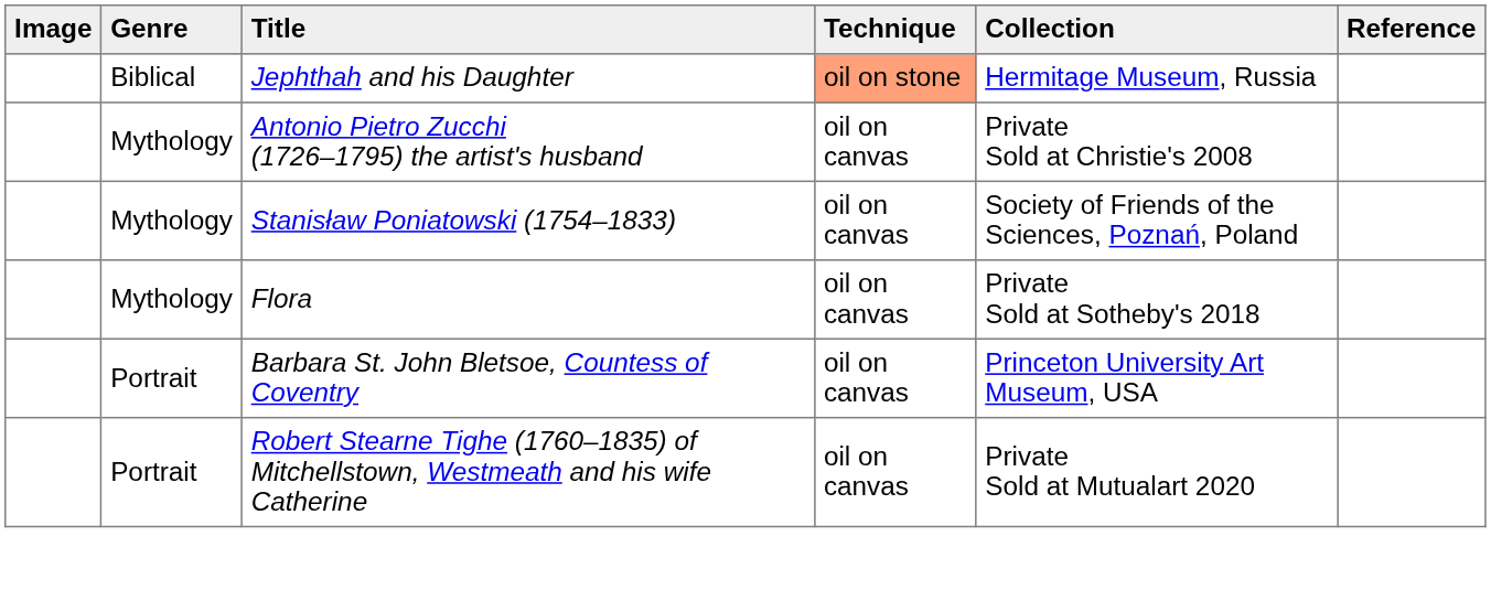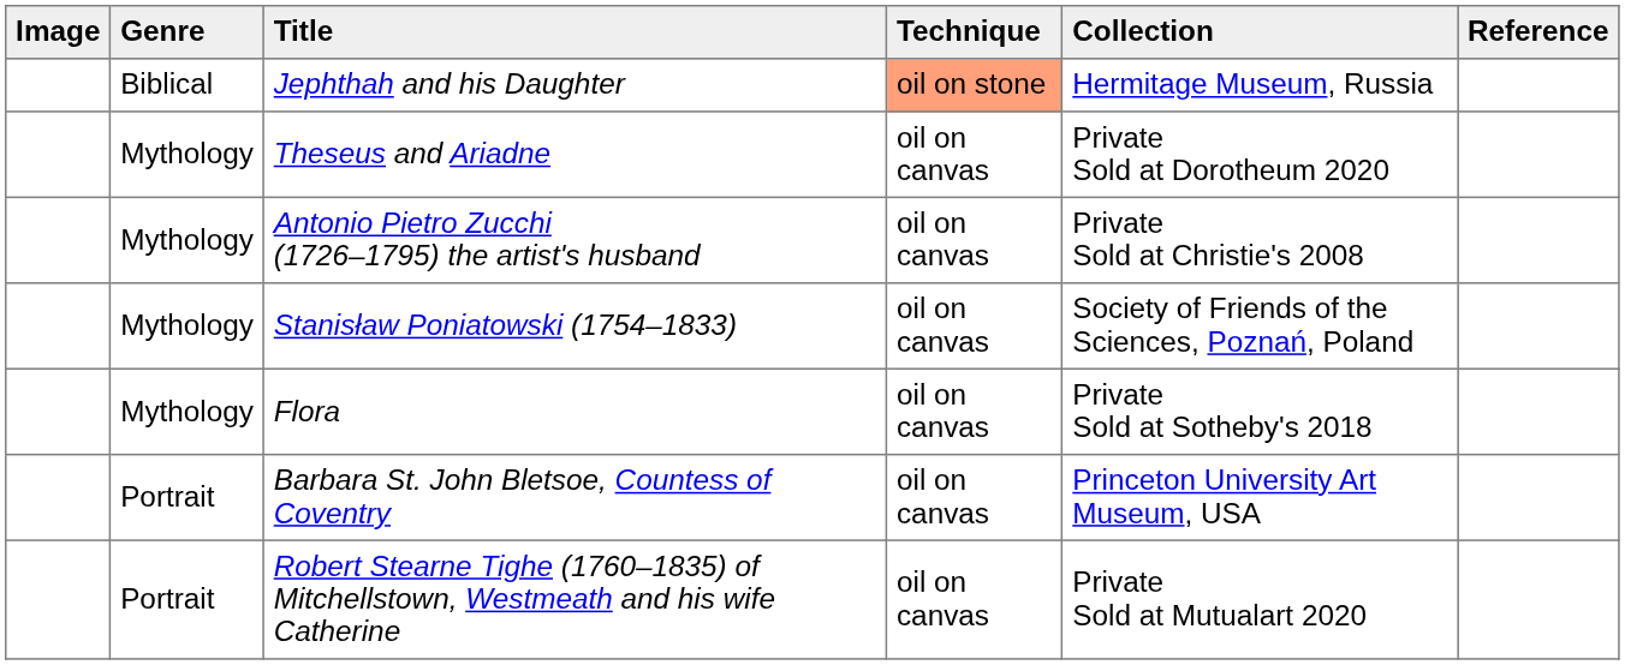 <table border="1" align="gauche" cellspacing="0" cellpadding="5" style="text-align:left;border-collapse:collapse;margin-top:0.5em;">
 <tr ---->
 <th style="background:#efefef;">Image</th>
 <th style="background:#efefef;">Genre</th>
 <th style="background:#efefef;">Title</th>
 <th style="background:#efefef;">Technique</th>
 <th style="background:#efefef;">Collection</th>
 <th style="background:#efefef;">Reference</th>
 </tr>
 <tr ---->
 <td></td>
 <td>Biblical</td>
 <td><em><a href='#'>Jephthah</a> and his Daughter</em></td>
 <td style="background: lightsalmon;">oil on stone</td>
 <td><a href='#'>Hermitage Museum</a>, Russia</td>
+<td></td>
+</tr>
+<tr>
+<td></td>
+<td>Mythology</td>
+<td><em><a href='#'>Theseus</a> and <a href='#'>Ariadne</a></em></td>
+<td>oil on canvas</td>
+<td>Private<br>Sold at Dorotheum 2020</td>
 <td></td>
 </tr>
 <tr>
 <td></td>
 <td>Mythology</td>
 <td><em><a href='#'>Antonio Pietro Zucchi</a><br>(1726–1795) the artist's husband</em></td>
 <td>oil on canvas</td>
 <td>Private<br>Sold at Christie's 2008</td>
 <td></td>
 </tr>
 <tr>
 <td></td>
 <td>Mythology</td>
 <td><em><a href='#'>Stanisław Poniatowski</a> (1754–1833)</em></td>
 <td>oil on canvas</td>
 <td>Society of Friends of the Sciences, <a href='#'>Poznań</a>, Poland</td>
 <td></td>
 </tr>
 <tr>
 <td></td>
 <td>Mythology</td>
 <td><em>Flora</em></td>
 <td>oil on canvas</td>
 <td>Private<br>Sold at Sotheby's 2018</td>
 <td></td>
 </tr>
 <tr>
 <td></td>
 <td>Portrait</td>
 <td><em>Barbara St. John Bletsoe, <a href='#'>Countess of Coventry</a></em></td>
 <td>oil on canvas</td>
 <td><a href='#'>Princeton University Art Museum</a>, USA</td>
 <td></td>
 </tr>
 <tr>
 <td></td>
 <td>Portrait</td>
 <td><em><a href='#'>Robert Stearne Tighe</a> (1760–1835) of Mitchellstown, <a href='#'>Westmeath</a> and his wife Catherine</em></td>
 <td>oil on canvas</td>
 <td>Private<br>Sold at Mutualart 2020</td>
 <td></td>
 </tr>
 </table>
